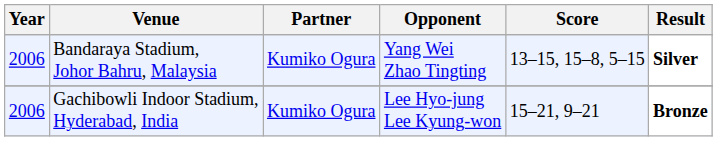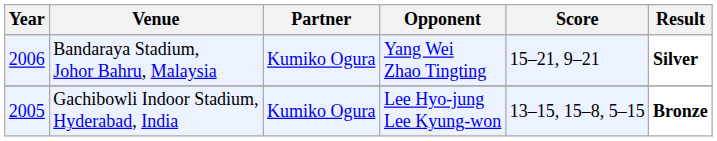 <table class="sortable wikitable" style="font-size: 90%;">
 <tr>
 <th>Year</th>
 <th>Venue</th>
 <th>Partner</th>
 <th>Opponent</th>
 <th>Score</th>
 <th>Result</th>
 </tr>
 <tr>
 </tr>
 <tr style="background:#ECF2FF">
 <td align="center"><a href='#'>2006</a></td>
 <td align="left">Bandaraya Stadium,<br><a href='#'>Johor Bahru</a>, <a href='#'>Malaysia</a></td>
 <td align="left"> <a href='#'>Kumiko Ogura</a></td>
 <td align="left"> <a href='#'>Yang Wei</a><br> <a href='#'>Zhao Tingting</a></td>
-<td align="left">13–15, 15–8, 5–15</td>
+<td align="left">15–21, 9–21</td>
 <td style="text-align:left; background:white"> <strong>Silver</strong></td>
 </tr>
 <tr>
 </tr>
 <tr style="background:#ECF2FF">
-<td align="center"><a href='#'>2006</a></td>
+<td align="center"><a href='#'>2005</a></td>
 <td align="left">Gachibowli Indoor Stadium,<br><a href='#'>Hyderabad</a>, <a href='#'>India</a></td>
 <td align="left"> <a href='#'>Kumiko Ogura</a></td>
 <td align="left"> <a href='#'>Lee Hyo-jung</a><br> <a href='#'>Lee Kyung-won</a></td>
-<td align="left">15–21, 9–21</td>
+<td align="left">13–15, 15–8, 5–15</td>
 <td style="text-align:left; background:white"> <strong>Bronze</strong></td>
 </tr>
 </table>
